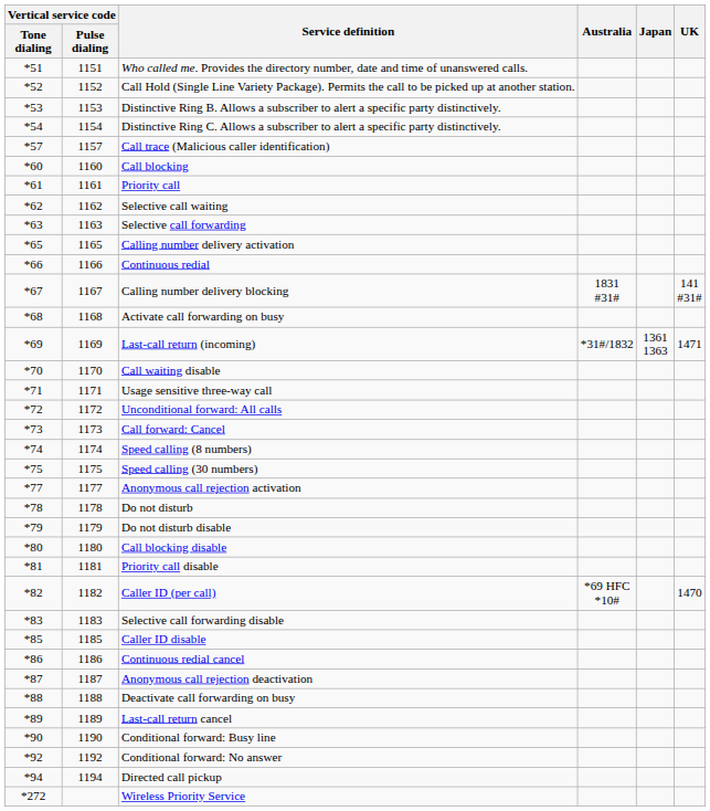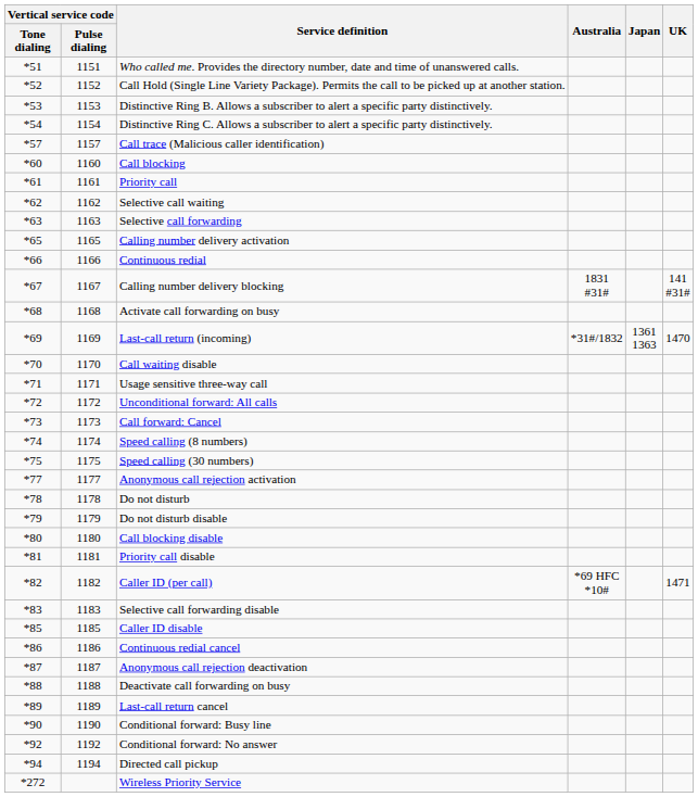 <table class="wikitable sortable">
 <tr>
 <th colspan="2">Vertical service code</th>
 <th rowspan="2">Service definition</th>
 <th rowspan="2">Australia</th>
 <th rowspan="2">Japan</th>
 <th rowspan="2">UK</th>
 </tr>
 <tr>
 <th>Tone<br>dialing</th>
 <th>Pulse<br>dialing</th>
 </tr>
 <tr>
 <td align="center">*51</td>
 <td align="center">1151</td>
 <td><em>Who called me</em>. Provides the directory number, date and time of unanswered calls.</td>
 <td align="center"></td>
 <td align="center"></td>
 <td align="center"></td>
 </tr>
 <tr>
 <td align="center">*52</td>
 <td align="center">1152</td>
 <td>Call Hold (Single Line Variety Package). Permits the call to be picked up at another station.</td>
 <td align="center"></td>
 <td align="center"></td>
 <td align="center"></td>
 </tr>
 <tr>
 <td align="center">*53</td>
 <td align="center">1153</td>
 <td>Distinctive Ring B. Allows a subscriber to alert a specific party distinctively.</td>
 <td align="center"></td>
 <td align="center"></td>
 <td align="center"></td>
 </tr>
 <tr>
 <td align="center">*54</td>
 <td align="center">1154</td>
 <td>Distinctive Ring C. Allows a subscriber to alert a specific party distinctively.</td>
 <td align="center"></td>
 <td align="center"></td>
 <td align="center"></td>
 </tr>
 <tr>
 <td align="center">*57</td>
 <td align="center">1157</td>
 <td><a href='#'>Call trace</a> (Malicious caller identification)</td>
 <td align="center"></td>
 <td align="center"></td>
 <td align="center"></td>
 </tr>
 <tr>
 <td align="center">*60</td>
 <td align="center">1160</td>
 <td><a href='#'>Call blocking</a></td>
 <td align="center"></td>
 <td align="center"></td>
 <td align="center"></td>
 </tr>
 <tr>
 <td align="center">*61</td>
 <td align="center">1161</td>
 <td><a href='#'>Priority call</a></td>
 <td align="center"></td>
 <td align="center"></td>
 <td align="center"></td>
 </tr>
 <tr>
 <td align="center">*62</td>
 <td align="center">1162</td>
 <td>Selective call waiting</td>
 <td align="center"></td>
 <td align="center"></td>
 <td align="center"></td>
 </tr>
 <tr>
 <td align="center">*63</td>
 <td align="center">1163</td>
 <td>Selective <a href='#'>call forwarding</a></td>
 <td align="center"></td>
 <td align="center"></td>
 <td align="center"></td>
 </tr>
 <tr>
 <td align="center">*65</td>
 <td align="center">1165</td>
 <td><a href='#'>Calling number</a> delivery activation</td>
 <td align="center"></td>
 <td align="center"></td>
 <td align="center"></td>
 </tr>
 <tr>
 <td align="center">*66</td>
 <td align="center">1166</td>
 <td><a href='#'>Continuous redial</a></td>
 <td align="center"></td>
 <td align="center"></td>
 <td align="center"></td>
 </tr>
 <tr>
 <td align="center">*67</td>
 <td align="center">1167</td>
 <td>Calling number delivery blocking</td>
 <td align="center">1831<br>#31#</td>
 <td align="center"></td>
 <td align="center">141<br>#31#</td>
 </tr>
 <tr>
 <td align="center">*68</td>
 <td align="center">1168</td>
 <td>Activate call forwarding on busy</td>
 <td align="center"></td>
 <td align="center"></td>
 <td align="center"></td>
 </tr>
 <tr>
 <td align="center">*69</td>
 <td align="center">1169</td>
 <td><a href='#'>Last-call return</a> (incoming)</td>
 <td align="center">*31#/1832</td>
 <td align="center">1361<br>1363</td>
-<td align="center">1471</td>
+<td align="center">1470</td>
 </tr>
 <tr>
 <td align="center">*70</td>
 <td align="center">1170</td>
 <td><a href='#'>Call waiting</a> disable</td>
 <td align="center"></td>
 <td align="center"></td>
 <td align="center"></td>
 </tr>
 <tr>
 <td align="center">*71</td>
 <td align="center">1171</td>
 <td>Usage sensitive three-way call</td>
 <td align="center"></td>
 <td align="center"></td>
 <td align="center"></td>
 </tr>
 <tr>
 <td align="center">*72</td>
 <td align="center">1172</td>
 <td><a href='#'>Unconditional forward: All calls</a></td>
 <td align="center"></td>
 <td align="center"></td>
 <td align="center"></td>
 </tr>
 <tr>
 <td align="center">*73</td>
 <td align="center">1173</td>
 <td><a href='#'>Call forward: Cancel</a></td>
 <td align="center"></td>
 <td align="center"></td>
 <td align="center"></td>
 </tr>
 <tr>
 <td align="center">*74</td>
 <td align="center">1174</td>
 <td><a href='#'>Speed calling</a> (8 numbers)</td>
 <td align="center"></td>
 <td align="center"></td>
 <td align="center"></td>
 </tr>
 <tr>
 <td align="center">*75</td>
 <td align="center">1175</td>
 <td><a href='#'>Speed calling</a> (30 numbers)</td>
 <td align="center"></td>
 <td align="center"></td>
 <td align="center"></td>
 </tr>
 <tr>
 <td align="center">*77</td>
 <td align="center">1177</td>
 <td><a href='#'>Anonymous call rejection</a> activation</td>
 <td align="center"></td>
 <td align="center"></td>
 <td align="center"></td>
 </tr>
 <tr>
 <td align="center">*78</td>
 <td align="center">1178</td>
 <td>Do not disturb</td>
 <td align="center"></td>
 <td align="center"></td>
 <td align="center"></td>
 </tr>
 <tr>
 <td align="center">*79</td>
 <td align="center">1179</td>
 <td>Do not disturb disable</td>
 <td align="center"></td>
 <td align="center"></td>
 <td align="center"></td>
 </tr>
 <tr>
 <td align="center">*80</td>
 <td align="center">1180</td>
 <td><a href='#'>Call blocking disable</a></td>
 <td align="center"></td>
 <td align="center"></td>
 <td align="center"></td>
 </tr>
 <tr>
 <td align="center">*81</td>
 <td align="center">1181</td>
 <td><a href='#'>Priority call</a> disable</td>
 <td align="center"></td>
 <td align="center"></td>
 <td align="center"></td>
 </tr>
 <tr>
 <td align="center">*82</td>
 <td align="center">1182</td>
 <td><a href='#'>Caller ID (per call)</a></td>
 <td align="center">*69 HFC<br> *10#</td>
 <td align="center"></td>
-<td align="center">1470</td>
+<td align="center">1471</td>
 </tr>
 <tr>
 <td align="center">*83</td>
 <td align="center">1183</td>
 <td>Selective call forwarding disable</td>
 <td align="center"></td>
 <td align="center"></td>
 <td align="center"></td>
 </tr>
 <tr>
 <td align="center">*85</td>
 <td align="center">1185</td>
 <td><a href='#'>Caller ID disable</a></td>
 <td align="center"></td>
 <td align="center"></td>
 <td align="center"></td>
 </tr>
 <tr>
 <td align="center">*86</td>
 <td align="center">1186</td>
 <td><a href='#'>Continuous redial cancel</a></td>
 <td align="center"></td>
 <td align="center"></td>
 <td align="center"></td>
 </tr>
 <tr>
 <td align="center">*87</td>
 <td align="center">1187</td>
 <td><a href='#'>Anonymous call rejection</a> deactivation</td>
 <td align="center"></td>
 <td align="center"></td>
 <td align="center"></td>
 </tr>
 <tr>
 <td align="center">*88</td>
 <td align="center">1188</td>
 <td>Deactivate call forwarding on busy</td>
 <td align="center"></td>
 <td align="center"></td>
 <td align="center"></td>
 </tr>
 <tr>
 <td align="center">*89</td>
 <td align="center">1189</td>
 <td><a href='#'>Last-call return</a> cancel</td>
 <td align="center"></td>
 <td align="center"></td>
 <td align="center"></td>
 </tr>
 <tr>
 <td align="center">*90</td>
 <td align="center">1190</td>
 <td>Conditional forward: Busy line</td>
 <td align="center"></td>
 <td align="center"></td>
 <td align="center"></td>
 </tr>
 <tr>
 <td align="center">*92</td>
 <td align="center">1192</td>
 <td>Conditional forward: No answer</td>
 <td align="center"></td>
 <td align="center"></td>
 <td align="center"></td>
 </tr>
 <tr>
 <td align="center">*94</td>
 <td align="center">1194</td>
 <td>Directed call pickup</td>
 <td align="center"></td>
 <td align="center"></td>
 <td align="center"></td>
 </tr>
 <tr>
 <td align="center">*272</td>
 <td align="center"></td>
 <td><a href='#'>Wireless Priority Service</a></td>
 <td align="center"></td>
 <td align="center"></td>
 <td align="center"></td>
 </tr>
 </table>
